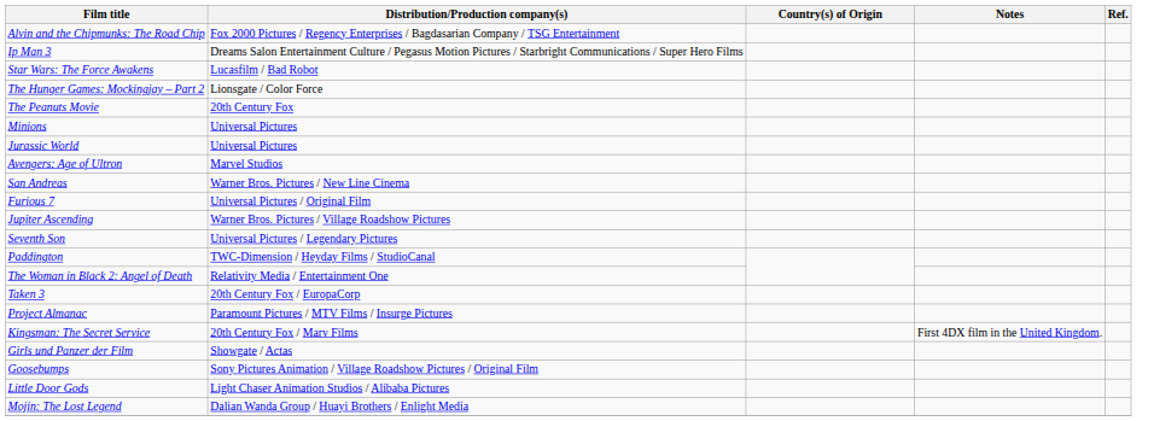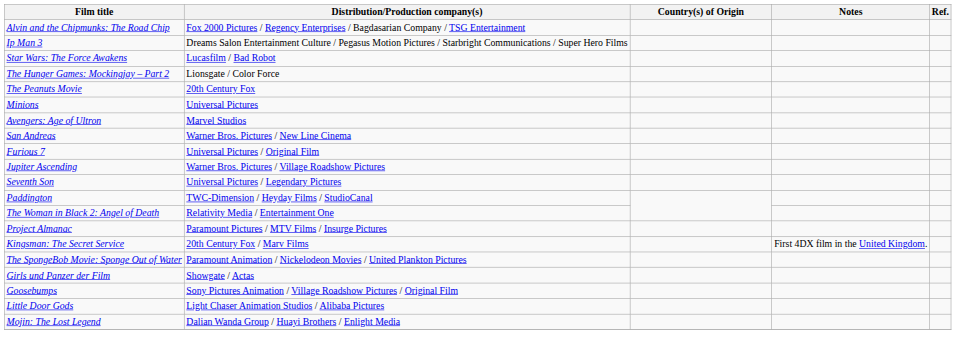 <table class="wikitable sortable">
 <tr>
 <th>Film title</th>
 <th>Distribution/Production company(s)</th>
 <th width=15%>Country(s) of Origin</th>
 <th>Notes</th>
 <th>Ref.</th>
 </tr>
 <tr>
 <td><em><a href='#'>Alvin and the Chipmunks: The Road Chip</a></em></td>
 <td><a href='#'>Fox 2000 Pictures</a> / <a href='#'>Regency Enterprises</a> / Bagdasarian Company / <a href='#'>TSG Entertainment</a></td>
 <td></td>
 <td></td>
 <td></td>
 </tr>
 <tr>
 <td><em><a href='#'>Ip Man 3</a></em></td>
 <td>Dreams Salon Entertainment Culture / Pegasus Motion Pictures / Starbright Communications / Super Hero Films</td>
 <td></td>
 <td></td>
 <td></td>
 </tr>
 <tr>
 <td><em><a href='#'>Star Wars: The Force Awakens</a></em></td>
 <td><a href='#'>Lucasfilm</a> / <a href='#'>Bad Robot</a></td>
 <td></td>
 <td></td>
 <td></td>
 </tr>
 <tr>
 <td><em><a href='#'>The Hunger Games: Mockingjay – Part 2</a></em></td>
 <td>Lionsgate / Color Force</td>
 <td></td>
 <td></td>
 <td></td>
 </tr>
 <tr>
 <td><em><a href='#'>The Peanuts Movie</a></em></td>
 <td><a href='#'>20th Century Fox</a></td>
 <td></td>
 <td></td>
 <td></td>
 </tr>
 <tr>
 <td><em><a href='#'>Minions</a></em></td>
-<td><a href='#'>Universal Pictures</a></td>
-<td></td>
-<td></td>
-<td></td>
-</tr>
-<tr>
-<td><em><a href='#'>Jurassic World</a></em></td>
 <td><a href='#'>Universal Pictures</a></td>
 <td></td>
 <td></td>
 <td></td>
 </tr>
 <tr>
 <td><em><a href='#'>Avengers: Age of Ultron</a></em></td>
 <td><a href='#'>Marvel Studios</a></td>
 <td></td>
 <td></td>
 <td></td>
 </tr>
 <tr>
 <td><em><a href='#'>San Andreas</a></em></td>
 <td><a href='#'>Warner Bros. Pictures</a> / <a href='#'>New Line Cinema</a></td>
 <td></td>
 <td></td>
 <td></td>
 </tr>
 <tr>
 <td><em><a href='#'>Furious 7</a></em></td>
 <td><a href='#'>Universal Pictures</a> / <a href='#'>Original Film</a></td>
 <td></td>
 <td></td>
 <td></td>
 </tr>
 <tr>
 <td><em><a href='#'>Jupiter Ascending</a></em></td>
 <td><a href='#'>Warner Bros. Pictures</a> / <a href='#'>Village Roadshow Pictures</a></td>
 <td><br></td>
 <td></td>
 <td></td>
 </tr>
 <tr>
 <td><em><a href='#'>Seventh Son</a></em></td>
 <td><a href='#'>Universal Pictures</a> / <a href='#'>Legendary Pictures</a></td>
 <td></td>
 <td></td>
 <td></td>
 </tr>
 <tr>
 <td><em><a href='#'>Paddington</a></em></td>
 <td><a href='#'>TWC-Dimension</a> / <a href='#'>Heyday Films</a> / <a href='#'>StudioCanal</a></td>
 <td rowspan="2"></td>
 <td></td>
 <td></td>
 </tr>
 <tr>
 <td><em><a href='#'>The Woman in Black 2: Angel of Death</a></em></td>
 <td><a href='#'>Relativity Media</a> / <a href='#'>Entertainment One</a></td>
 <td></td>
 <td></td>
 </tr>
 <tr>
-<td><em><a href='#'>Taken 3</a></em></td>
-<td><a href='#'>20th Century Fox</a> / <a href='#'>EuropaCorp</a></td>
-<td><br></td>
-<td></td>
-<td></td>
-</tr>
-<tr>
 <td><em><a href='#'>Project Almanac</a></em></td>
 <td><a href='#'>Paramount Pictures</a> / <a href='#'>MTV Films</a> / <a href='#'>Insurge Pictures</a></td>
 <td></td>
 <td></td>
 <td></td>
 </tr>
 <tr>
 <td><em><a href='#'>Kingsman: The Secret Service</a></em></td>
 <td><a href='#'>20th Century Fox</a> / <a href='#'>Marv Films</a></td>
 <td><br></td>
 <td>First 4DX film in the <a href='#'>United Kingdom</a>.</td>
+<td></td>
+</tr>
+<tr>
+<td><em><a href='#'>The SpongeBob Movie: Sponge Out of Water</a></em></td>
+<td><a href='#'>Paramount Animation</a> / <a href='#'>Nickelodeon Movies</a> / <a href='#'>United Plankton Pictures</a></td>
+<td></td>
+<td></td>
 <td></td>
 </tr>
 <tr>
 <td><em><a href='#'>Girls und Panzer der Film</a></em></td>
 <td><a href='#'>Showgate</a> / <a href='#'>Actas</a></td>
 <td></td>
 <td></td>
 <td></td>
 </tr>
 <tr>
 <td><em><a href='#'>Goosebumps</a></em></td>
 <td><a href='#'>Sony Pictures Animation</a> / <a href='#'>Village Roadshow Pictures</a> / <a href='#'>Original Film</a></td>
 <td></td>
 <td></td>
 <td></td>
 </tr>
 <tr>
 <td><em><a href='#'>Little Door Gods</a></em></td>
 <td><a href='#'>Light Chaser Animation Studios</a> / <a href='#'>Alibaba Pictures</a></td>
 <td></td>
 <td></td>
 <td></td>
 </tr>
 <tr>
 <td><em><a href='#'>Mojin: The Lost Legend</a></em></td>
 <td><a href='#'>Dalian Wanda Group</a> / <a href='#'>Huayi Brothers</a> / <a href='#'>Enlight Media</a></td>
 <td></td>
 <td></td>
 <td></td>
 </tr>
 <tr>
 </tr>
 </table>
